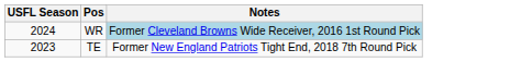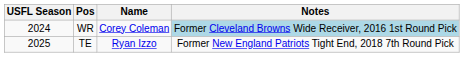 <table class="wikitable" style="text-align:center">
 <tr>
 <th>USFL Season</th>
 <th>Pos</th>
+<th>Name</th>
 <th>Notes</th>
 </tr>
 <tr>
 <td>2024</td>
 <td>WR</td>
+<td><a href='#'>Corey Coleman</a></td>
 <td style="background: lightblue;">Former <a href='#'>Cleveland Browns</a> Wide Receiver, 2016 1st Round Pick</td>
 </tr>
 <tr>
-<td>2023</td>
+<td>2025</td>
 <td>TE</td>
+<td><a href='#'>Ryan Izzo</a></td>
 <td>Former <a href='#'>New England Patriots</a> Tight End, 2018 7th Round Pick</td>
 </tr>
 </table>
